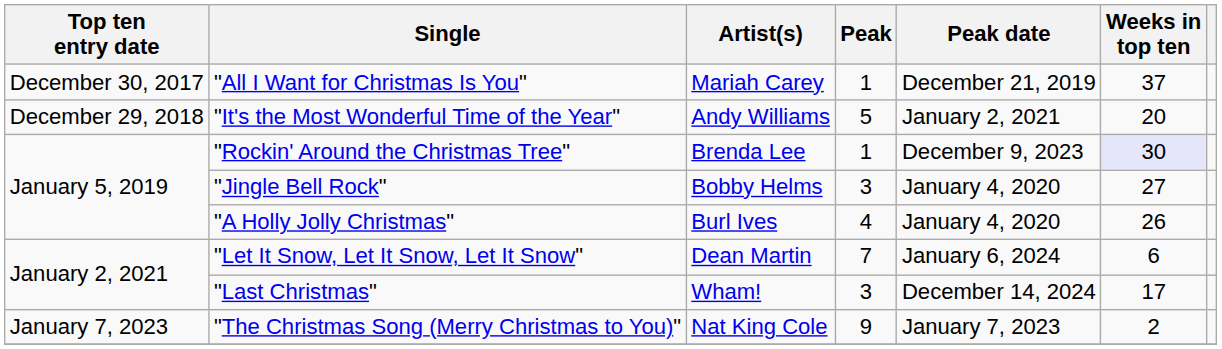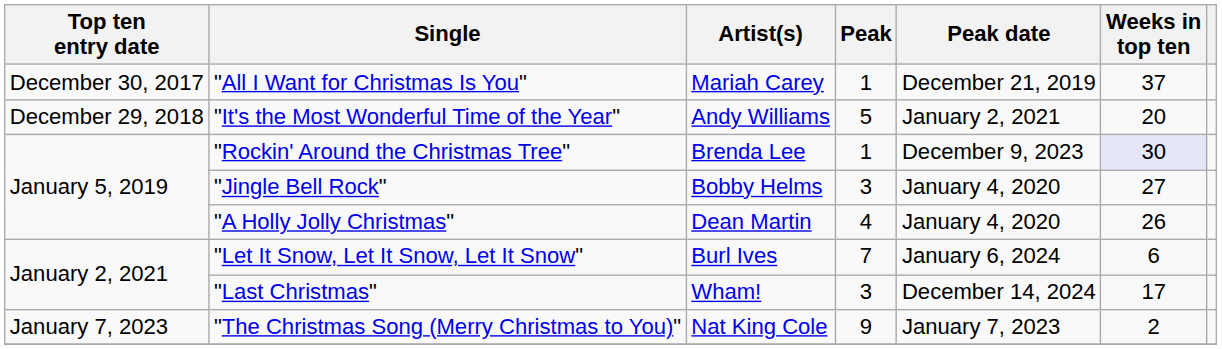 <table class="wikitable sortable">
 <tr>
 <th>Top ten<br>entry date</th>
 <th>Single</th>
 <th>Artist(s)</th>
 <th data-sort-type="number">Peak</th>
 <th>Peak date</th>
 <th data-sort-type="number">Weeks in<br>top ten</th>
 <th></th>
 </tr>
 <tr>
 <td>December 30, 2017</td>
 <td>"<a href='#'>All I Want for Christmas Is You</a>"</td>
 <td><a href='#'>Mariah Carey</a></td>
 <td style="text-align:center;">1</td>
 <td>December 21, 2019</td>
 <td style="text-align:center;">37</td>
 <td style="text-align:center;"></td>
 </tr>
 <tr>
 <td>December 29, 2018</td>
 <td>"<a href='#'>It's the Most Wonderful Time of the Year</a>"</td>
 <td><a href='#'>Andy Williams</a></td>
 <td style="text-align:center;">5</td>
 <td>January 2, 2021</td>
 <td style="text-align:center;">20</td>
 <td style="text-align:center;"></td>
 </tr>
 <tr>
 <td rowspan=3>January 5, 2019</td>
 <td>"<a href='#'>Rockin' Around the Christmas Tree</a>"</td>
 <td><a href='#'>Brenda Lee</a></td>
 <td style="text-align:center;">1</td>
 <td>December 9, 2023</td>
 <td style="background: lavender; text-align:center;">30</td>
 <td style="text-align:center;"></td>
 </tr>
 <tr>
 <td>"<a href='#'>Jingle Bell Rock</a>"</td>
 <td><a href='#'>Bobby Helms</a></td>
 <td style="text-align:center;">3</td>
 <td>January 4, 2020</td>
 <td style="text-align:center;">27</td>
 <td style="text-align:center;"></td>
 </tr>
 <tr>
 <td>"<a href='#'>A Holly Jolly Christmas</a>"</td>
-<td><a href='#'>Burl Ives</a></td>
+<td><a href='#'>Dean Martin</a></td>
 <td style="text-align:center;">4</td>
 <td>January 4, 2020</td>
 <td style="text-align:center;">26</td>
 <td style="text-align:center;"></td>
 </tr>
 <tr>
 <td rowspan="2">January 2, 2021</td>
 <td>"<a href='#'>Let It Snow, Let It Snow, Let It Snow</a>"</td>
-<td><a href='#'>Dean Martin</a></td>
+<td><a href='#'>Burl Ives</a></td>
 <td style="text-align:center;">7</td>
 <td>January 6, 2024</td>
 <td style="text-align:center;">6</td>
 <td style="text-align:center;"></td>
 </tr>
 <tr>
 <td>"<a href='#'>Last Christmas</a>"</td>
 <td><a href='#'>Wham!</a></td>
 <td style="text-align:center;">3</td>
 <td>December 14, 2024</td>
 <td style="text-align:center;">17</td>
 <td style="text-align:center;"></td>
 </tr>
 <tr>
 <td>January 7, 2023</td>
 <td>"<a href='#'>The Christmas Song (Merry Christmas to You)</a>"</td>
 <td><a href='#'>Nat King Cole</a></td>
 <td style="text-align:center;">9</td>
 <td>January 7, 2023</td>
 <td style="text-align:center;">2</td>
 <td style="text-align:center;"></td>
 </tr>
 <tr>
 </tr>
 </table>
